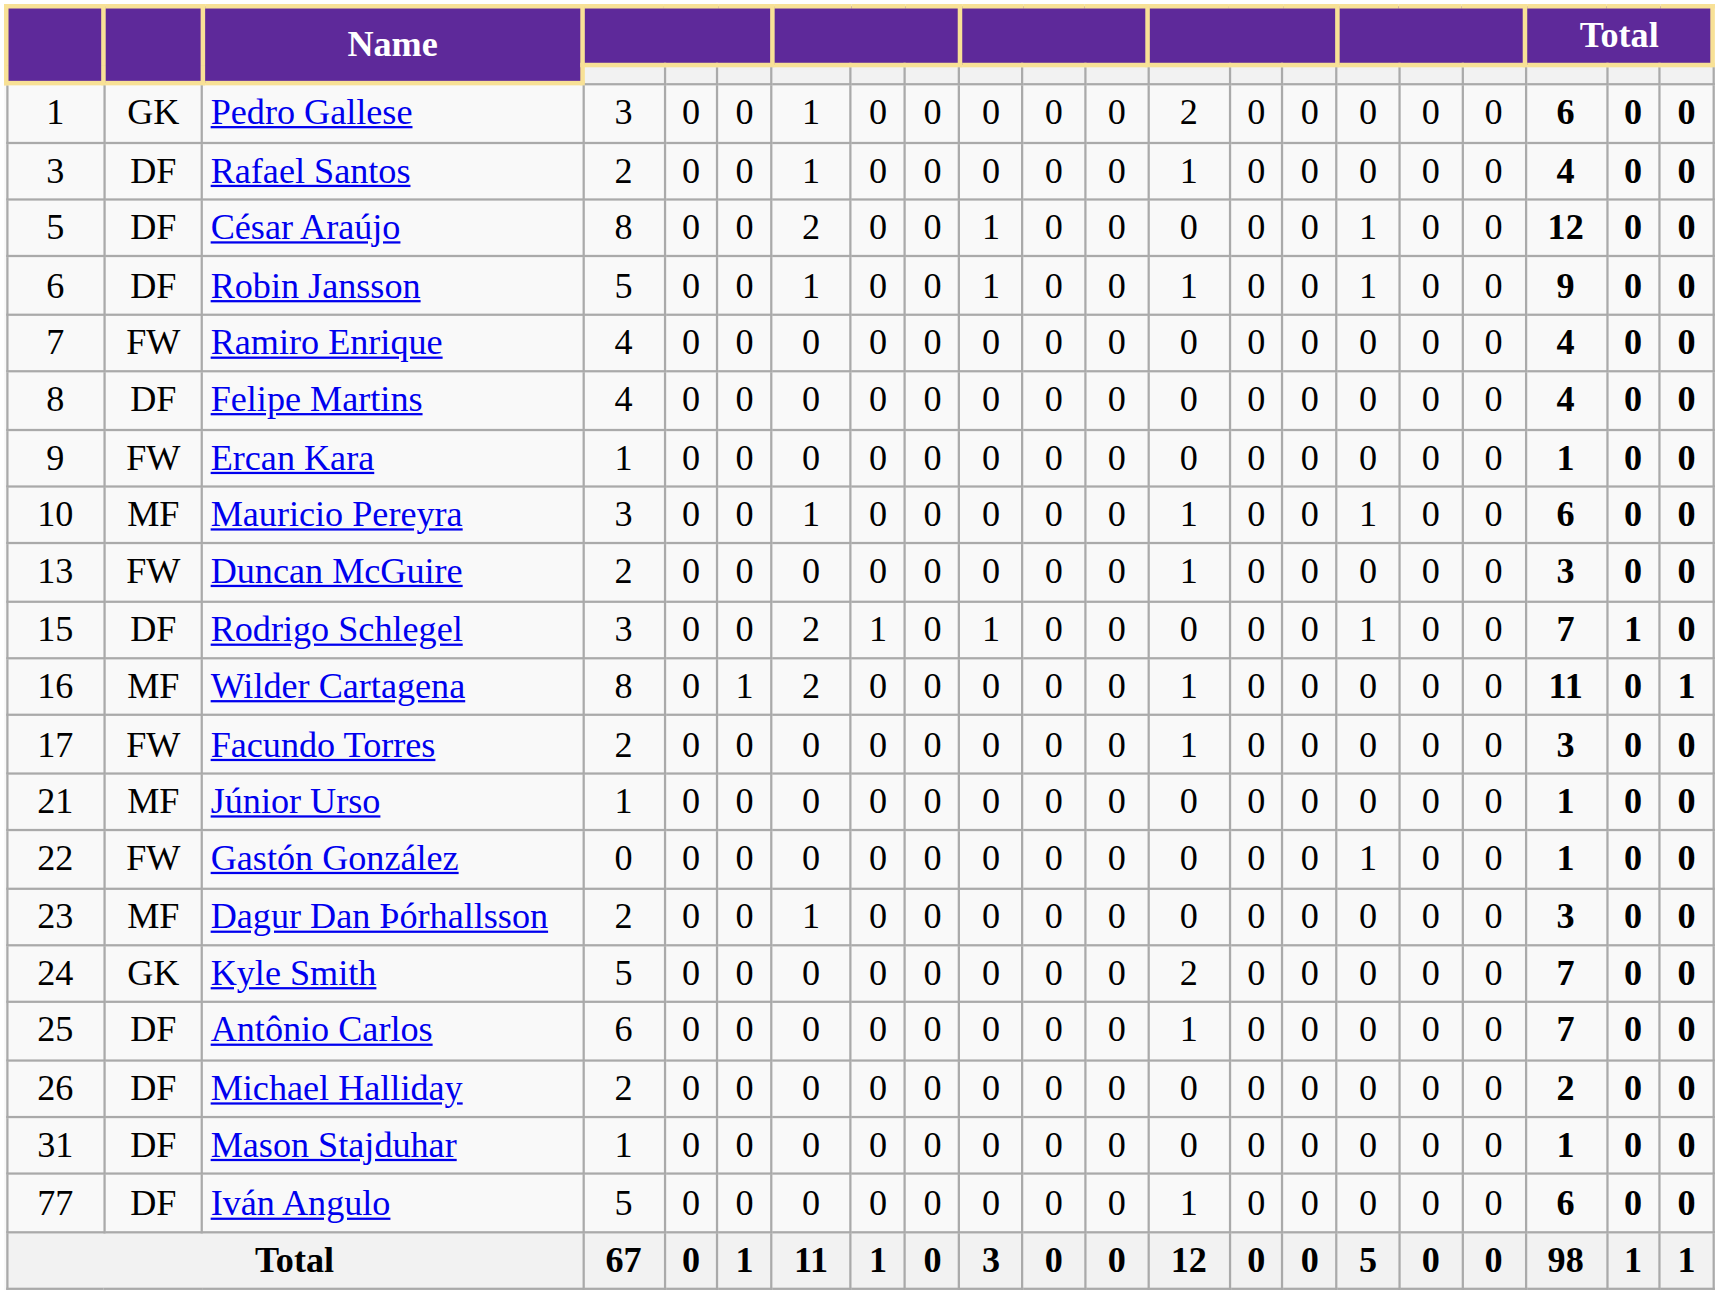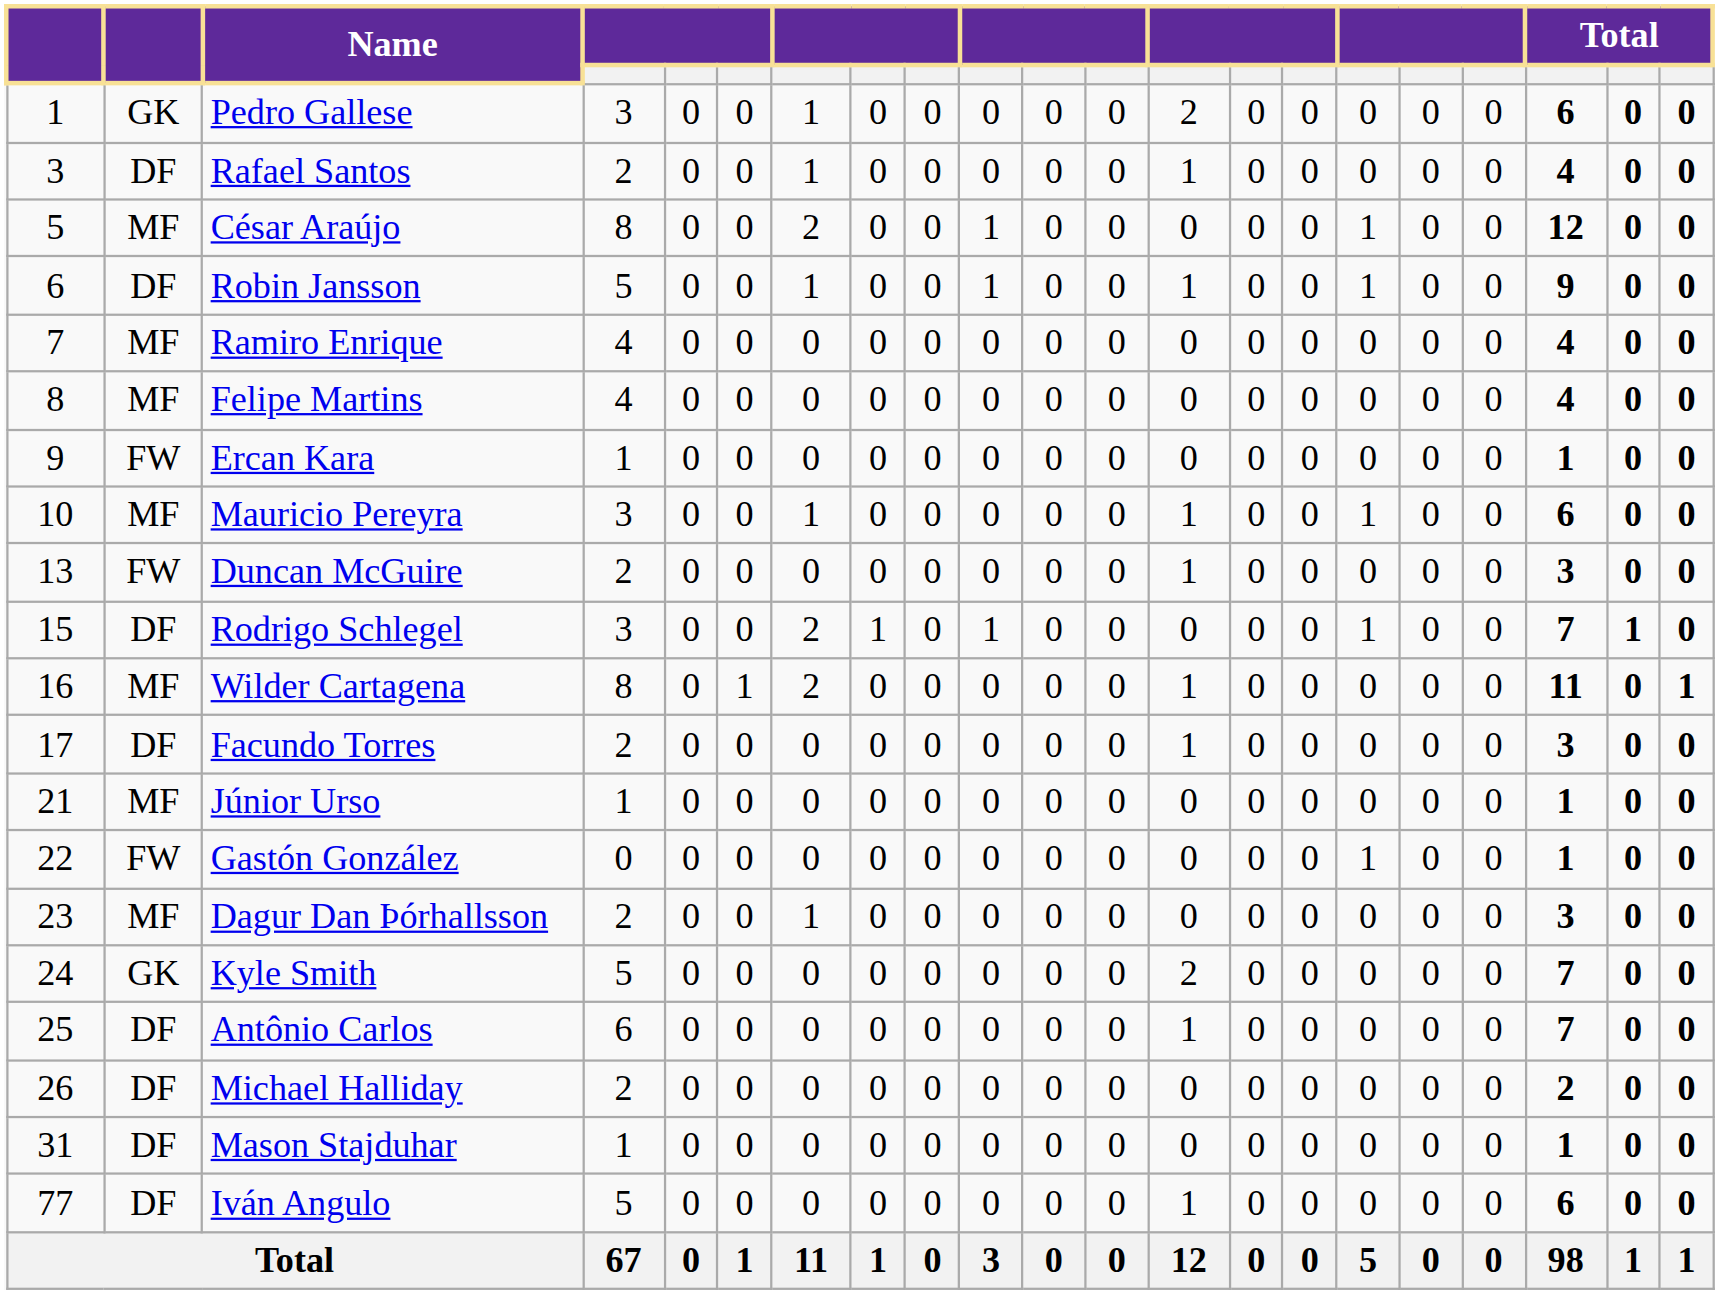 <table class="wikitable sortable" style="text-align:center;">
 <tr>
 <th rowspan="2" style="background:#5E299A; color:white; border:2px solid #F8E196; width:35px;" scope="col"></th>
 <th rowspan="2" style="background:#5E299A; color:white; border:2px solid #F8E196; width:35px;" scope="col"></th>
 <th rowspan="2" style="background:#5E299A; color:white; border:2px solid #F8E196; width:160px;" scope="col">Name</th>
 <th colspan="3" style="background:#5E299A; color:white; border:2px solid #F8E196; width:75px;" scope="col"></th>
 <th colspan="3" style="background:#5E299A; color:white; border:2px solid #F8E196; width:75px;" scope="col"></th>
 <th colspan="3" style="background:#5E299A; color:white; border:2px solid #F8E196; width:75px;" scope="col"></th>
 <th colspan="3" style="background:#5E299A; color:white; border:2px solid #F8E196; width:75px;" scope="col"></th>
 <th colspan="3" style="background:#5E299A; color:white; border:2px solid #F8E196; width:75px;" scope="col"></th>
 <th colspan="3" style="background:#5E299A; color:white; border:2px solid #F8E196; width:75px;" scope="col">Total</th>
 </tr>
 <tr>
 <th></th>
 <th></th>
 <th></th>
 <th></th>
 <th></th>
 <th></th>
 <th></th>
 <th></th>
 <th></th>
 <th></th>
 <th></th>
 <th></th>
 <th></th>
 <th></th>
 <th></th>
 <th></th>
 <th></th>
 <th></th>
 </tr>
 <tr>
 <td>1</td>
 <td>GK</td>
 <td align="left"> <a href='#'>Pedro Gallese</a></td>
 <td>3</td>
 <td>0</td>
 <td>0</td>
 <td>1</td>
 <td>0</td>
 <td>0</td>
 <td>0</td>
 <td>0</td>
 <td>0</td>
 <td>2</td>
 <td>0</td>
 <td>0</td>
 <td>0</td>
 <td>0</td>
 <td>0</td>
 <td><strong>6</strong></td>
 <td><strong>0</strong></td>
 <td><strong>0</strong></td>
 </tr>
 <tr>
 <td>3</td>
 <td>DF</td>
 <td align="left"> <a href='#'>Rafael Santos</a></td>
 <td>2</td>
 <td>0</td>
 <td>0</td>
 <td>1</td>
 <td>0</td>
 <td>0</td>
 <td>0</td>
 <td>0</td>
 <td>0</td>
 <td>1</td>
 <td>0</td>
 <td>0</td>
 <td>0</td>
 <td>0</td>
 <td>0</td>
 <td><strong>4</strong></td>
 <td><strong>0</strong></td>
 <td><strong>0</strong></td>
 </tr>
 <tr>
 <td>5</td>
-<td>DF</td>
+<td>MF</td>
 <td align="left"> <a href='#'>César Araújo</a></td>
 <td>8</td>
 <td>0</td>
 <td>0</td>
 <td>2</td>
 <td>0</td>
 <td>0</td>
 <td>1</td>
 <td>0</td>
 <td>0</td>
 <td>0</td>
 <td>0</td>
 <td>0</td>
 <td>1</td>
 <td>0</td>
 <td>0</td>
 <td><strong>12</strong></td>
 <td><strong>0</strong></td>
 <td><strong>0</strong></td>
 </tr>
 <tr>
 <td>6</td>
 <td>DF</td>
 <td align="left"> <a href='#'>Robin Jansson</a></td>
 <td>5</td>
 <td>0</td>
 <td>0</td>
 <td>1</td>
 <td>0</td>
 <td>0</td>
 <td>1</td>
 <td>0</td>
 <td>0</td>
 <td>1</td>
 <td>0</td>
 <td>0</td>
 <td>1</td>
 <td>0</td>
 <td>0</td>
 <td><strong>9</strong></td>
 <td><strong>0</strong></td>
 <td><strong>0</strong></td>
 </tr>
 <tr>
 <td>7</td>
-<td>FW</td>
+<td>MF</td>
 <td align="left"> <a href='#'>Ramiro Enrique</a></td>
 <td>4</td>
 <td>0</td>
 <td>0</td>
 <td>0</td>
 <td>0</td>
 <td>0</td>
 <td>0</td>
 <td>0</td>
 <td>0</td>
 <td>0</td>
 <td>0</td>
 <td>0</td>
 <td>0</td>
 <td>0</td>
 <td>0</td>
 <td><strong>4</strong></td>
 <td><strong>0</strong></td>
 <td><strong>0</strong></td>
 </tr>
 <tr>
 <td>8</td>
-<td>DF</td>
+<td>MF</td>
 <td align="left"> <a href='#'>Felipe Martins</a></td>
 <td>4</td>
 <td>0</td>
 <td>0</td>
 <td>0</td>
 <td>0</td>
 <td>0</td>
 <td>0</td>
 <td>0</td>
 <td>0</td>
 <td>0</td>
 <td>0</td>
 <td>0</td>
 <td>0</td>
 <td>0</td>
 <td>0</td>
 <td><strong>4</strong></td>
 <td><strong>0</strong></td>
 <td><strong>0</strong></td>
 </tr>
 <tr>
 <td>9</td>
 <td>FW</td>
 <td align="left"> <a href='#'>Ercan Kara</a></td>
 <td>1</td>
 <td>0</td>
 <td>0</td>
 <td>0</td>
 <td>0</td>
 <td>0</td>
 <td>0</td>
 <td>0</td>
 <td>0</td>
 <td>0</td>
 <td>0</td>
 <td>0</td>
 <td>0</td>
 <td>0</td>
 <td>0</td>
 <td><strong>1</strong></td>
 <td><strong>0</strong></td>
 <td><strong>0</strong></td>
 </tr>
 <tr>
 <td>10</td>
 <td>MF</td>
 <td align="left"> <a href='#'>Mauricio Pereyra</a></td>
 <td>3</td>
 <td>0</td>
 <td>0</td>
 <td>1</td>
 <td>0</td>
 <td>0</td>
 <td>0</td>
 <td>0</td>
 <td>0</td>
 <td>1</td>
 <td>0</td>
 <td>0</td>
 <td>1</td>
 <td>0</td>
 <td>0</td>
 <td><strong>6</strong></td>
 <td><strong>0</strong></td>
 <td><strong>0</strong></td>
 </tr>
 <tr>
 <td>13</td>
 <td>FW</td>
 <td align="left"> <a href='#'>Duncan McGuire</a></td>
 <td>2</td>
 <td>0</td>
 <td>0</td>
 <td>0</td>
 <td>0</td>
 <td>0</td>
 <td>0</td>
 <td>0</td>
 <td>0</td>
 <td>1</td>
 <td>0</td>
 <td>0</td>
 <td>0</td>
 <td>0</td>
 <td>0</td>
 <td><strong>3</strong></td>
 <td><strong>0</strong></td>
 <td><strong>0</strong></td>
 </tr>
 <tr>
 <td>15</td>
 <td>DF</td>
 <td align="left"> <a href='#'>Rodrigo Schlegel</a></td>
 <td>3</td>
 <td>0</td>
 <td>0</td>
 <td>2</td>
 <td>1</td>
 <td>0</td>
 <td>1</td>
 <td>0</td>
 <td>0</td>
 <td>0</td>
 <td>0</td>
 <td>0</td>
 <td>1</td>
 <td>0</td>
 <td>0</td>
 <td><strong>7</strong></td>
 <td><strong>1</strong></td>
 <td><strong>0</strong></td>
 </tr>
 <tr>
 <td>16</td>
 <td>MF</td>
 <td align="left"> <a href='#'>Wilder Cartagena</a></td>
 <td>8</td>
 <td>0</td>
 <td>1</td>
 <td>2</td>
 <td>0</td>
 <td>0</td>
 <td>0</td>
 <td>0</td>
 <td>0</td>
 <td>1</td>
 <td>0</td>
 <td>0</td>
 <td>0</td>
 <td>0</td>
 <td>0</td>
 <td><strong>11</strong></td>
 <td><strong>0</strong></td>
 <td><strong>1</strong></td>
 </tr>
 <tr>
 <td>17</td>
-<td>FW</td>
+<td>DF</td>
 <td align="left"> <a href='#'>Facundo Torres</a></td>
 <td>2</td>
 <td>0</td>
 <td>0</td>
 <td>0</td>
 <td>0</td>
 <td>0</td>
 <td>0</td>
 <td>0</td>
 <td>0</td>
 <td>1</td>
 <td>0</td>
 <td>0</td>
 <td>0</td>
 <td>0</td>
 <td>0</td>
 <td><strong>3</strong></td>
 <td><strong>0</strong></td>
 <td><strong>0</strong></td>
 </tr>
 <tr>
 <td>21</td>
 <td>MF</td>
 <td align="left"> <a href='#'>Júnior Urso</a></td>
 <td>1</td>
 <td>0</td>
 <td>0</td>
 <td>0</td>
 <td>0</td>
 <td>0</td>
 <td>0</td>
 <td>0</td>
 <td>0</td>
 <td>0</td>
 <td>0</td>
 <td>0</td>
 <td>0</td>
 <td>0</td>
 <td>0</td>
 <td><strong>1</strong></td>
 <td><strong>0</strong></td>
 <td><strong>0</strong></td>
 </tr>
 <tr>
 <td>22</td>
 <td>FW</td>
 <td align="left"> <a href='#'>Gastón González</a></td>
 <td>0</td>
 <td>0</td>
 <td>0</td>
 <td>0</td>
 <td>0</td>
 <td>0</td>
 <td>0</td>
 <td>0</td>
 <td>0</td>
 <td>0</td>
 <td>0</td>
 <td>0</td>
 <td>1</td>
 <td>0</td>
 <td>0</td>
 <td><strong>1</strong></td>
 <td><strong>0</strong></td>
 <td><strong>0</strong></td>
 </tr>
 <tr>
 <td>23</td>
 <td>MF</td>
 <td align="left"> <a href='#'>Dagur Dan Þórhallsson</a></td>
 <td>2</td>
 <td>0</td>
 <td>0</td>
 <td>1</td>
 <td>0</td>
 <td>0</td>
 <td>0</td>
 <td>0</td>
 <td>0</td>
 <td>0</td>
 <td>0</td>
 <td>0</td>
 <td>0</td>
 <td>0</td>
 <td>0</td>
 <td><strong>3</strong></td>
 <td><strong>0</strong></td>
 <td><strong>0</strong></td>
 </tr>
 <tr>
 <td>24</td>
 <td>GK</td>
 <td align="left"> <a href='#'>Kyle Smith</a></td>
 <td>5</td>
 <td>0</td>
 <td>0</td>
 <td>0</td>
 <td>0</td>
 <td>0</td>
 <td>0</td>
 <td>0</td>
 <td>0</td>
 <td>2</td>
 <td>0</td>
 <td>0</td>
 <td>0</td>
 <td>0</td>
 <td>0</td>
 <td><strong>7</strong></td>
 <td><strong>0</strong></td>
 <td><strong>0</strong></td>
 </tr>
 <tr>
 <td>25</td>
 <td>DF</td>
 <td align="left"> <a href='#'>Antônio Carlos</a></td>
 <td>6</td>
 <td>0</td>
 <td>0</td>
 <td>0</td>
 <td>0</td>
 <td>0</td>
 <td>0</td>
 <td>0</td>
 <td>0</td>
 <td>1</td>
 <td>0</td>
 <td>0</td>
 <td>0</td>
 <td>0</td>
 <td>0</td>
 <td><strong>7</strong></td>
 <td><strong>0</strong></td>
 <td><strong>0</strong></td>
 </tr>
 <tr>
 <td>26</td>
 <td>DF</td>
 <td align="left"> <a href='#'>Michael Halliday</a></td>
 <td>2</td>
 <td>0</td>
 <td>0</td>
 <td>0</td>
 <td>0</td>
 <td>0</td>
 <td>0</td>
 <td>0</td>
 <td>0</td>
 <td>0</td>
 <td>0</td>
 <td>0</td>
 <td>0</td>
 <td>0</td>
 <td>0</td>
 <td><strong>2</strong></td>
 <td><strong>0</strong></td>
 <td><strong>0</strong></td>
 </tr>
 <tr>
 <td>31</td>
 <td>DF</td>
 <td align="left"> <a href='#'>Mason Stajduhar</a></td>
 <td>1</td>
 <td>0</td>
 <td>0</td>
 <td>0</td>
 <td>0</td>
 <td>0</td>
 <td>0</td>
 <td>0</td>
 <td>0</td>
 <td>0</td>
 <td>0</td>
 <td>0</td>
 <td>0</td>
 <td>0</td>
 <td>0</td>
 <td><strong>1</strong></td>
 <td><strong>0</strong></td>
 <td><strong>0</strong></td>
 </tr>
 <tr>
 <td>77</td>
 <td>DF</td>
 <td align="left"> <a href='#'>Iván Angulo</a></td>
 <td>5</td>
 <td>0</td>
 <td>0</td>
 <td>0</td>
 <td>0</td>
 <td>0</td>
 <td>0</td>
 <td>0</td>
 <td>0</td>
 <td>1</td>
 <td>0</td>
 <td>0</td>
 <td>0</td>
 <td>0</td>
 <td>0</td>
 <td><strong>6</strong></td>
 <td><strong>0</strong></td>
 <td><strong>0</strong></td>
 </tr>
 <tr>
 <th colspan="3">Total</th>
 <th>67</th>
 <th>0</th>
 <th>1</th>
 <th>11</th>
 <th>1</th>
 <th>0</th>
 <th>3</th>
 <th>0</th>
 <th>0</th>
 <th>12</th>
 <th>0</th>
 <th>0</th>
 <th>5</th>
 <th>0</th>
 <th>0</th>
 <th>98</th>
 <th>1</th>
 <th>1</th>
 </tr>
 </table>
